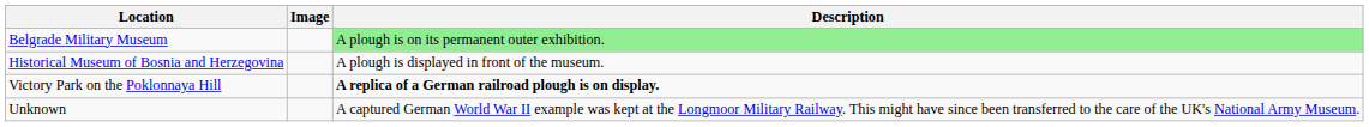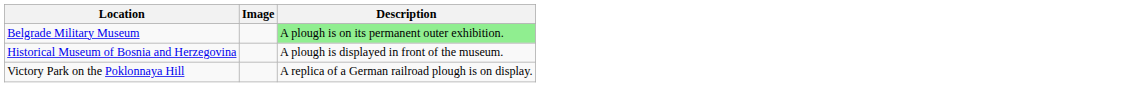 <table class="wikitable">
 <tr>
 <th>Location</th>
 <th>Image</th>
 <th>Description</th>
 </tr>
 <tr>
 <td><a href='#'>Belgrade Military Museum</a></td>
 <td></td>
 <td style="background: lightgreen;">A plough is on its permanent outer exhibition.</td>
 </tr>
 <tr>
 <td><a href='#'>Historical Museum of Bosnia and Herzegovina</a></td>
 <td></td>
 <td>A plough is displayed in front of the museum.</td>
 </tr>
 <tr>
 <td>Victory Park on the <a href='#'>Poklonnaya Hill</a></td>
 <td></td>
-<td><strong>A replica of a German railroad plough is on display.</strong></td>
-</tr>
-<tr>
-<td>Unknown</td>
-<td></td>
-<td>A captured German <a href='#'>World War II</a> example was kept at the <a href='#'>Longmoor Military Railway</a>. This might have since been transferred to the care of the UK's <a href='#'>National Army Museum</a>.</td>
+<td>A replica of a German railroad plough is on display.</td>
 </tr>
 </table>
